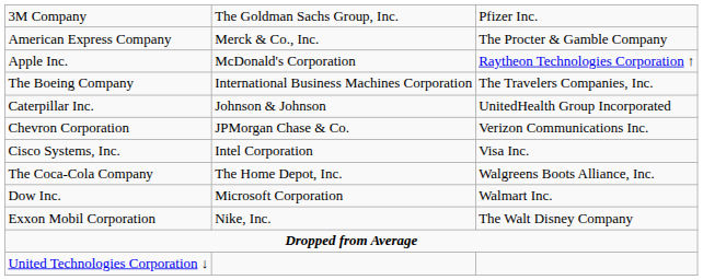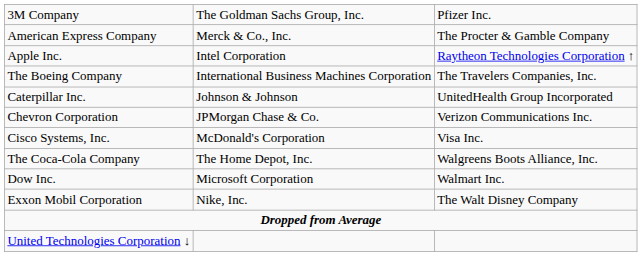 <table class="wikitable">
 <tr>
 <td>3M Company</td>
 <td>The Goldman Sachs Group, Inc.</td>
 <td>Pfizer Inc.</td>
 </tr>
 <tr>
 <td>American Express Company</td>
 <td>Merck & Co., Inc.</td>
 <td>The Procter & Gamble Company</td>
 </tr>
 <tr>
 <td>Apple Inc.</td>
-<td>McDonald's Corporation</td>
+<td>Intel Corporation</td>
 <td><a href='#'>Raytheon Technologies Corporation</a> ↑</td>
 </tr>
 <tr>
 <td>The Boeing Company</td>
 <td>International Business Machines Corporation</td>
 <td>The Travelers Companies, Inc.</td>
 </tr>
 <tr>
 <td>Caterpillar Inc.</td>
 <td>Johnson & Johnson</td>
 <td>UnitedHealth Group Incorporated</td>
 </tr>
 <tr>
 <td>Chevron Corporation</td>
 <td>JPMorgan Chase & Co.</td>
 <td>Verizon Communications Inc.</td>
 </tr>
 <tr>
 <td>Cisco Systems, Inc.</td>
-<td>Intel Corporation</td>
+<td>McDonald's Corporation</td>
 <td>Visa Inc.</td>
 </tr>
 <tr>
 <td>The Coca-Cola Company</td>
 <td>The Home Depot, Inc.</td>
 <td>Walgreens Boots Alliance, Inc.</td>
 </tr>
 <tr>
 <td>Dow Inc.</td>
 <td>Microsoft Corporation</td>
 <td>Walmart Inc.</td>
 </tr>
 <tr>
 <td>Exxon Mobil Corporation </td>
 <td>Nike, Inc.</td>
 <td>The Walt Disney Company</td>
 </tr>
 <tr>
 <td colspan="3" align="center"><strong><em>Dropped from Average</em></strong></td>
 </tr>
 <tr>
 <td><a href='#'>United Technologies Corporation</a> ↓</td>
 <td></td>
 <td></td>
 </tr>
 </table>
